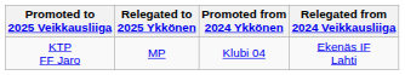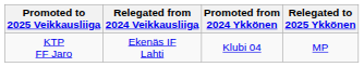 <table class="wikitable">
 <tr>
 <th>Promoted to<br><a href='#'>2025 Veikkausliiga</a></th>
+<th>Relegated from<br><a href='#'>2024 Veikkausliiga</a></th>
+<th>Promoted from<br><a href='#'>2024 Ykkönen</a></th>
 <th>Relegated to<br><a href='#'>2025 Ykkönen</a></th>
-<th>Promoted from<br><a href='#'>2024 Ykkönen</a></th>
-<th>Relegated from<br><a href='#'>2024 Veikkausliiga</a></th>
 </tr>
 <tr>
 <td align=center><a href='#'>KTP</a><br><a href='#'>FF Jaro</a></td>
+<td align=center><a href='#'>Ekenäs IF</a><br><a href='#'>Lahti</a></td>
+<td align=center><a href='#'>Klubi 04</a></td>
 <td align=center><a href='#'>MP</a></td>
-<td align=center><a href='#'>Klubi 04</a></td>
-<td align=center><a href='#'>Ekenäs IF</a><br><a href='#'>Lahti</a></td>
 </tr>
 </table>
